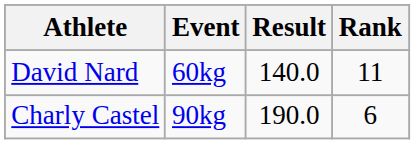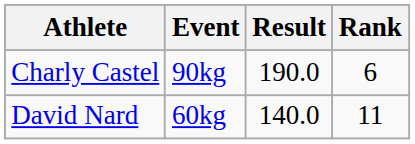 <table class=wikitable style="font-size:90%">
 <tr>
 <th>Athlete</th>
 <th>Event</th>
 <th>Result</th>
 <th>Rank</th>
 </tr>
 <tr>
+<td><a href='#'>Charly Castel</a></td>
+<td><a href='#'>90kg</a></td>
+<td style="text-align:center;">190.0</td>
+<td style="text-align:center;">6</td>
+</tr>
+<tr>
 <td><a href='#'>David Nard</a></td>
 <td><a href='#'>60kg</a></td>
 <td style="text-align:center;">140.0</td>
 <td style="text-align:center;">11</td>
 </tr>
-<tr>
-<td><a href='#'>Charly Castel</a></td>
-<td><a href='#'>90kg</a></td>
-<td style="text-align:center;">190.0</td>
-<td style="text-align:center;">6</td>
-</tr>
 </table>
